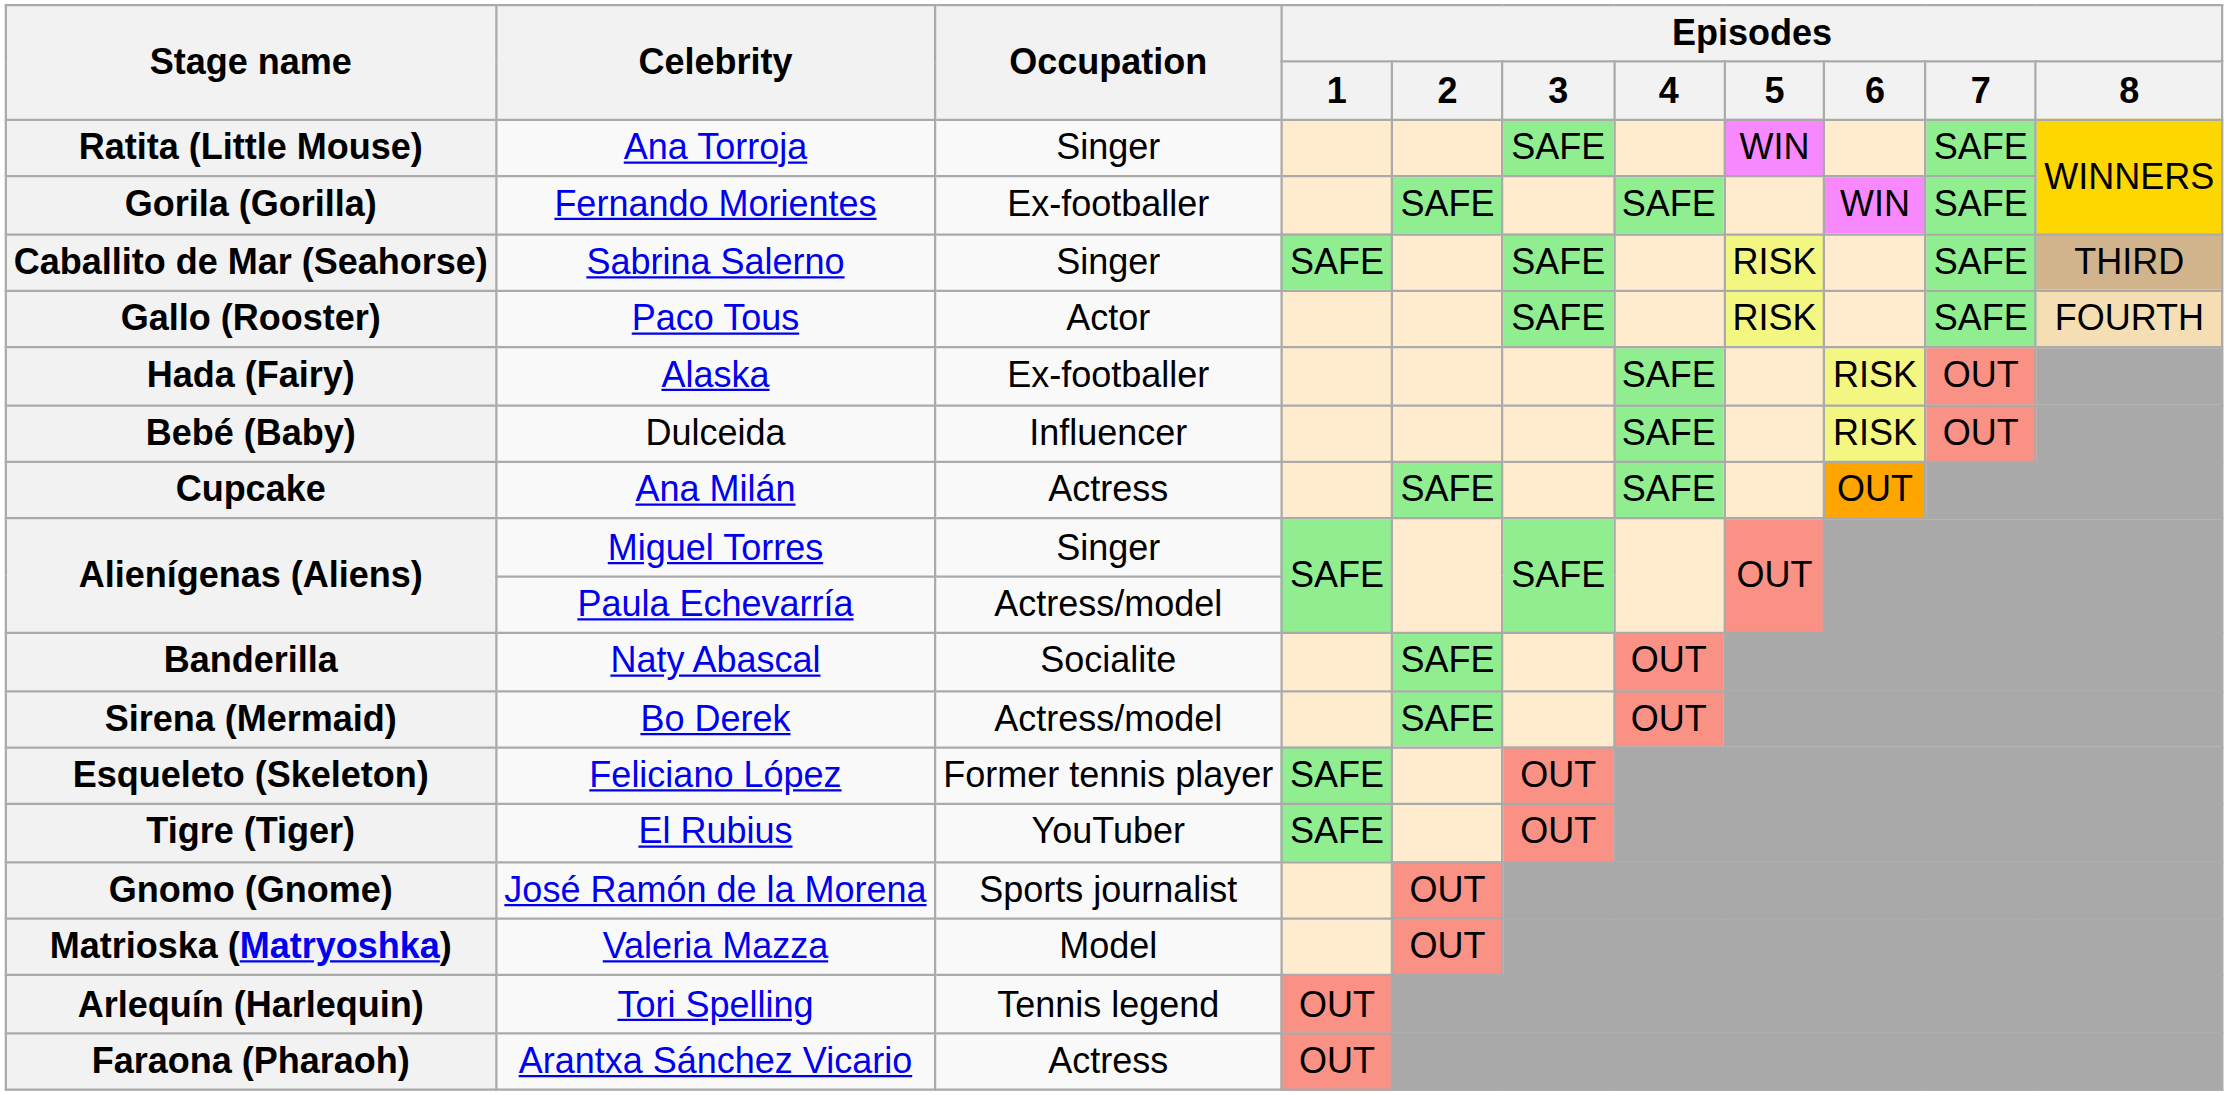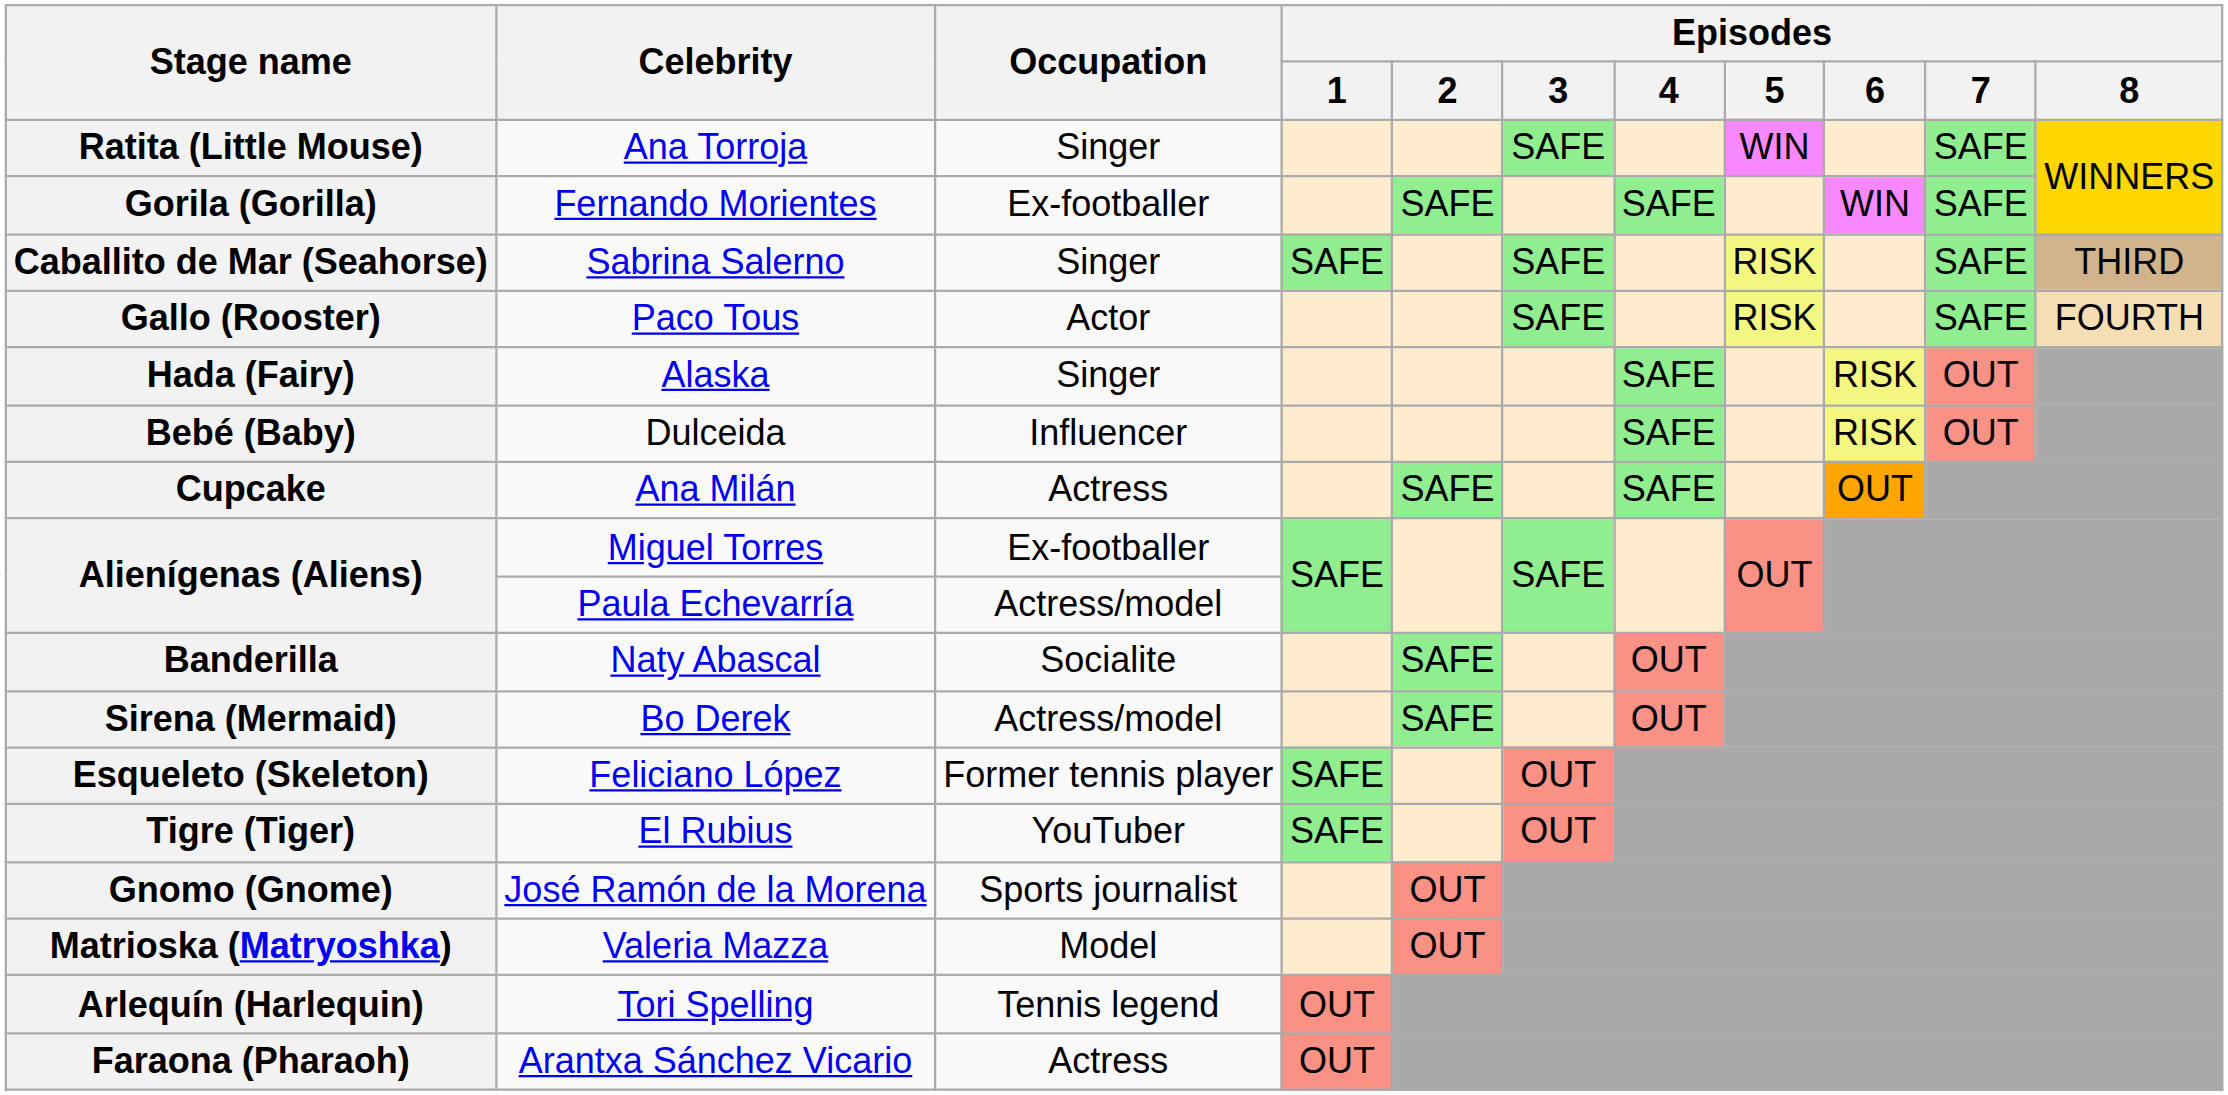 <table class="wikitable" style="margin:auto; text-align:center">
 <tr>
 <th rowspan="2">Stage name</th>
 <th rowspan="2">Celebrity</th>
 <th rowspan="2">Occupation</th>
 <th colspan="8">Episodes</th>
 </tr>
 <tr>
 <th>1</th>
 <th>2</th>
 <th>3</th>
 <th>4</th>
 <th>5</th>
 <th>6</th>
 <th>7</th>
 <th>8</th>
 </tr>
 <tr>
 <th>Ratita (Little Mouse)</th>
 <td><a href='#'>Ana Torroja</a></td>
 <td>Singer</td>
 <td bgcolor="#FFEBCD"></td>
 <td bgcolor="#FFEBCD"></td>
 <td bgcolor="lightgreen">SAFE</td>
 <td bgcolor="#FFEBCD"></td>
 <td bgcolor="#F888FD">WIN</td>
 <td bgcolor="#FFEBCD"></td>
 <td bgcolor="lightgreen">SAFE</td>
 <td rowspan="2" bgcolor="gold">WINNERS</td>
 </tr>
 <tr>
 <th>Gorila (Gorilla)</th>
 <td><a href='#'>Fernando Morientes</a></td>
 <td>Ex-footballer</td>
 <td bgcolor="#FFEBCD"></td>
 <td bgcolor="lightgreen">SAFE</td>
 <td bgcolor="#FFEBCD"></td>
 <td bgcolor="lightgreen">SAFE</td>
 <td bgcolor="#FFEBCD"></td>
 <td bgcolor="#F888FD">WIN</td>
 <td bgcolor="lightgreen">SAFE</td>
 </tr>
 <tr>
 <th>Caballito de Mar (Seahorse)</th>
 <td><a href='#'>Sabrina Salerno</a></td>
 <td>Singer</td>
 <td bgcolor="lightgreen">SAFE</td>
 <td bgcolor="#FFEBCD"></td>
 <td bgcolor="lightgreen">SAFE</td>
 <td bgcolor="#FFEBCD"></td>
 <td bgcolor="#F3F781">RISK</td>
 <td bgcolor="#FFEBCD"></td>
 <td bgcolor="lightgreen">SAFE</td>
 <td bgcolor=tan>THIRD</td>
 </tr>
 <tr>
 <th>Gallo (Rooster)</th>
 <td><a href='#'>Paco Tous</a></td>
 <td>Actor</td>
 <td bgcolor="#FFEBCD"></td>
 <td bgcolor="#FFEBCD"></td>
 <td bgcolor="lightgreen">SAFE</td>
 <td bgcolor="#FFEBCD"></td>
 <td bgcolor="#F3F781">RISK</td>
 <td bgcolor="#FFEBCD"></td>
 <td bgcolor="lightgreen">SAFE</td>
 <td bgcolor="wheat">FOURTH</td>
 </tr>
 <tr>
 <th>Hada (Fairy)</th>
 <td><a href='#'>Alaska</a></td>
-<td>Ex-footballer</td>
+<td>Singer</td>
 <td bgcolor="#FFEBCD"></td>
 <td bgcolor="#FFEBCD"></td>
 <td bgcolor="#FFEBCD"></td>
 <td bgcolor="lightgreen">SAFE</td>
 <td bgcolor="#FFEBCD"></td>
 <td bgcolor="#F3F781">RISK</td>
 <td bgcolor="#F99185">OUT</td>
 <td bgcolor="darkgrey"></td>
 </tr>
 <tr>
 <th>Bebé (Baby)</th>
 <td>Dulceida</td>
 <td>Influencer</td>
 <td bgcolor="#FFEBCD"></td>
 <td bgcolor="#FFEBCD"></td>
 <td bgcolor="#FFEBCD"></td>
 <td bgcolor="lightgreen">SAFE</td>
 <td bgcolor="#FFEBCD"></td>
 <td bgcolor="#F3F781">RISK</td>
 <td bgcolor="#F99185">OUT</td>
 <td bgcolor="darkgrey"></td>
 </tr>
 <tr>
 <th>Cupcake</th>
 <td><a href='#'>Ana Milán</a></td>
 <td>Actress</td>
 <td bgcolor="#FFEBCD"></td>
 <td bgcolor="lightgreen">SAFE</td>
 <td bgcolor="#FFEBCD"></td>
 <td bgcolor="lightgreen">SAFE</td>
 <td bgcolor="#FFEBCD"></td>
 <td bgcolor="orange">OUT</td>
 <td colspan="2" bgcolor="darkgrey"></td>
 </tr>
 <tr>
 <th rowspan="2">Alienígenas (Aliens)</th>
 <td><a href='#'>Miguel Torres</a></td>
-<td>Singer</td>
+<td>Ex-footballer</td>
 <td rowspan="2" bgcolor="lightgreen">SAFE</td>
 <td rowspan="2" bgcolor="#FFEBCD"></td>
 <td rowspan="2" bgcolor="lightgreen">SAFE</td>
 <td rowspan="2" bgcolor="#FFEBCD"></td>
 <td rowspan="2" bgcolor="#F99185">OUT</td>
 <td rowspan="2" colspan="3" bgcolor="darkgrey"></td>
 </tr>
 <tr>
 <td><a href='#'>Paula Echevarría</a></td>
 <td>Actress/model</td>
 </tr>
 <tr>
 <th>Banderilla</th>
 <td><a href='#'>Naty Abascal</a></td>
 <td>Socialite</td>
 <td bgcolor="#FFEBCD"></td>
 <td bgcolor=lightgreen>SAFE</td>
 <td bgcolor="#FFEBCD"></td>
 <td bgcolor="#F99185">OUT</td>
 <td colspan="4" bgcolor="darkgrey"></td>
 </tr>
 <tr>
 <th>Sirena (Mermaid)</th>
 <td><a href='#'>Bo Derek</a></td>
 <td>Actress/model</td>
 <td bgcolor="#FFEBCD"></td>
 <td bgcolor="lightgreen">SAFE</td>
 <td bgcolor="#FFEBCD"></td>
 <td bgcolor="#F99185">OUT</td>
 <td colspan="4" bgcolor="darkgrey"></td>
 </tr>
 <tr>
 <th>Esqueleto (Skeleton)</th>
 <td><a href='#'>Feliciano López</a></td>
 <td>Former tennis player</td>
 <td bgcolor="lightgreen">SAFE</td>
 <td bgcolor="#FFEBCD"></td>
 <td bgcolor="#F99185">OUT</td>
 <td colspan="5" bgcolor="darkgrey"></td>
 </tr>
 <tr>
 <th>Tigre (Tiger)</th>
 <td><a href='#'>El Rubius</a></td>
 <td>YouTuber</td>
 <td bgcolor="lightgreen">SAFE</td>
 <td bgcolor="#FFEBCD"></td>
 <td bgcolor="#F99185">OUT</td>
 <td colspan="5" bgcolor="darkgrey"></td>
 </tr>
 <tr>
 <th>Gnomo (Gnome)</th>
 <td><a href='#'>José Ramón de la Morena</a></td>
 <td>Sports journalist</td>
 <td bgcolor="#FFEBCD"></td>
 <td bgcolor="#F99185">OUT</td>
 <td colspan="6" bgcolor="darkgrey"></td>
 </tr>
 <tr>
 <th>Matrioska (<a href='#'>Matryoshka</a>)</th>
 <td><a href='#'>Valeria Mazza</a></td>
 <td>Model</td>
 <td bgcolor="#FFEBCD"></td>
 <td bgcolor="#F99185">OUT</td>
 <td colspan="6" bgcolor="darkgrey"></td>
 </tr>
 <tr>
 <th>Arlequín (Harlequin)</th>
 <td><a href='#'>Tori Spelling</a></td>
 <td>Tennis legend</td>
 <td bgcolor="#F99185">OUT</td>
 <td colspan="7" bgcolor="darkgrey"></td>
 </tr>
 <tr>
 <th>Faraona (Pharaoh)</th>
 <td><a href='#'>Arantxa Sánchez Vicario</a></td>
 <td>Actress</td>
 <td bgcolor="#F99185">OUT</td>
 <td colspan="7" bgcolor="darkgrey"></td>
 </tr>
 </table>
